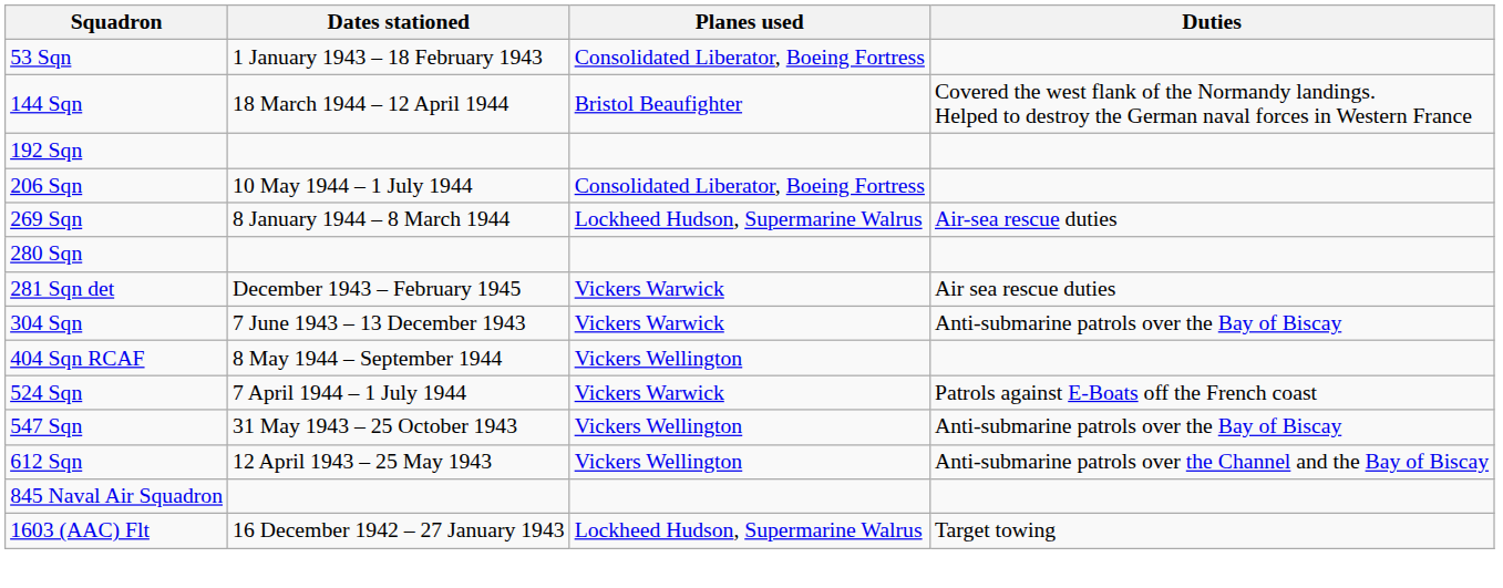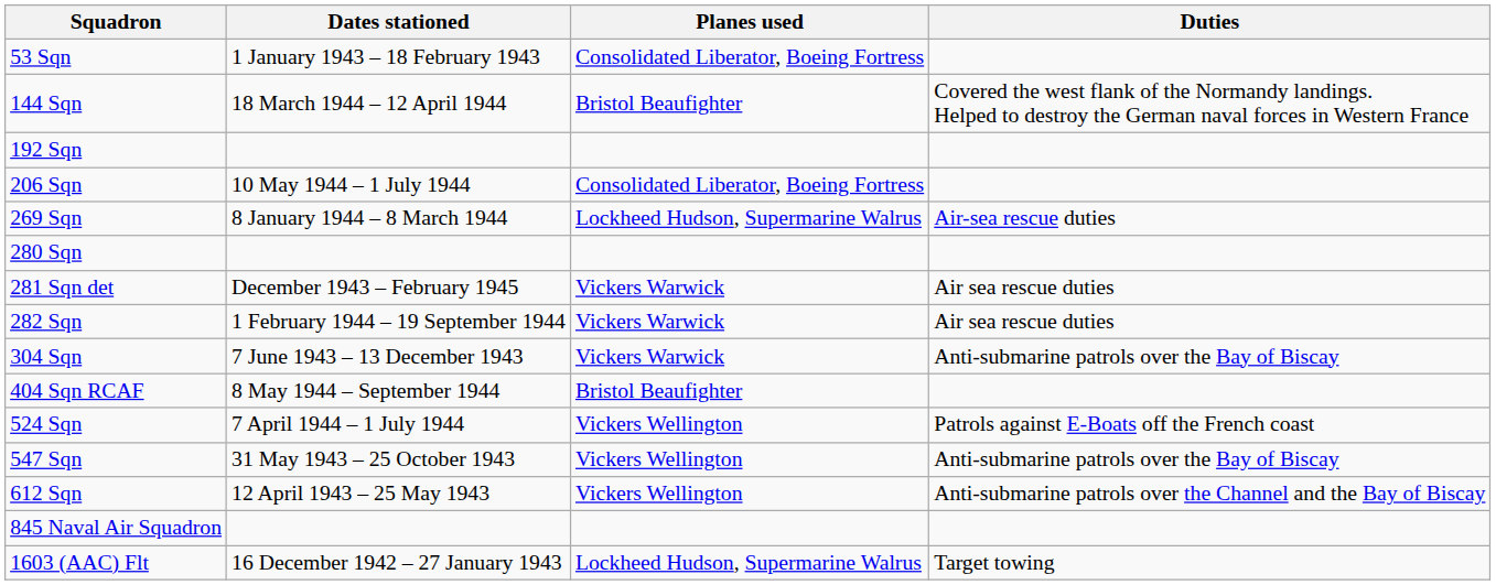 <table class="wikitable">
 <tr>
 <th>Squadron</th>
 <th>Dates stationed</th>
 <th>Planes used</th>
 <th>Duties</th>
 </tr>
 <tr>
 <td><a href='#'>53 Sqn</a></td>
 <td>1 January 1943 – 18 February 1943</td>
 <td><a href='#'>Consolidated Liberator</a>, <a href='#'>Boeing Fortress</a></td>
 <td></td>
 </tr>
 <tr ---->
 <td><a href='#'>144 Sqn</a></td>
 <td>18 March 1944 – 12 April 1944</td>
 <td><a href='#'>Bristol Beaufighter</a></td>
 <td>Covered the west flank of the Normandy landings. <br>Helped to destroy the German naval forces in Western France</td>
 </tr>
 <tr ---->
 <td><a href='#'>192 Sqn</a></td>
 <td></td>
 <td></td>
 <td></td>
 </tr>
 <tr ---->
 <td><a href='#'>206 Sqn</a></td>
 <td>10 May 1944 – 1 July 1944</td>
 <td><a href='#'>Consolidated Liberator</a>, <a href='#'>Boeing Fortress</a></td>
 <td></td>
 </tr>
 <tr ---->
 <td><a href='#'>269 Sqn</a></td>
 <td>8 January 1944 – 8 March 1944</td>
 <td><a href='#'>Lockheed Hudson</a>, <a href='#'>Supermarine Walrus</a></td>
 <td><a href='#'>Air-sea rescue</a> duties</td>
 </tr>
 <tr ---->
 <td><a href='#'>280 Sqn</a></td>
 <td></td>
 <td></td>
 <td></td>
 </tr>
 <tr ---->
 <td><a href='#'>281 Sqn det</a></td>
 <td>December 1943 – February 1945</td>
 <td><a href='#'>Vickers Warwick</a></td>
 <td>Air sea rescue duties</td>
 </tr>
 <tr ---->
+<td><a href='#'>282 Sqn</a></td>
+<td>1 February 1944 – 19 September 1944</td>
+<td><a href='#'>Vickers Warwick</a></td>
+<td>Air sea rescue duties</td>
+</tr>
+<tr ---->
 <td><a href='#'>304 Sqn</a></td>
 <td>7 June 1943 – 13 December 1943</td>
 <td><a href='#'>Vickers Warwick</a></td>
 <td>Anti-submarine patrols over the <a href='#'>Bay of Biscay</a></td>
 </tr>
 <tr ---->
 <td><a href='#'>404 Sqn RCAF</a></td>
 <td>8 May 1944 – September 1944</td>
-<td><a href='#'>Vickers Wellington</a></td>
+<td><a href='#'>Bristol Beaufighter</a></td>
 <td></td>
 </tr>
 <tr ---->
 <td><a href='#'>524 Sqn</a></td>
 <td>7 April 1944 – 1 July 1944</td>
-<td><a href='#'>Vickers Warwick</a></td>
+<td><a href='#'>Vickers Wellington</a></td>
 <td>Patrols against <a href='#'>E-Boats</a> off the French coast</td>
 </tr>
 <tr ---->
 <td><a href='#'>547 Sqn</a></td>
 <td>31 May 1943 – 25 October 1943</td>
 <td><a href='#'>Vickers Wellington</a></td>
 <td>Anti-submarine patrols over the <a href='#'>Bay of Biscay</a></td>
 </tr>
 <tr ---->
 <td><a href='#'>612 Sqn</a></td>
 <td>12 April 1943 – 25 May 1943</td>
 <td><a href='#'>Vickers Wellington</a></td>
 <td>Anti-submarine patrols over <a href='#'>the Channel</a> and the <a href='#'>Bay of Biscay</a></td>
 </tr>
 <tr ---->
 <td><a href='#'>845 Naval Air Squadron</a></td>
 <td></td>
 <td></td>
 <td></td>
 </tr>
 <tr ---->
 <td><a href='#'>1603 (AAC) Flt</a></td>
 <td>16 December 1942 – 27 January 1943</td>
 <td><a href='#'>Lockheed Hudson</a>, <a href='#'>Supermarine Walrus</a></td>
 <td>Target towing</td>
 </tr>
 </table>
